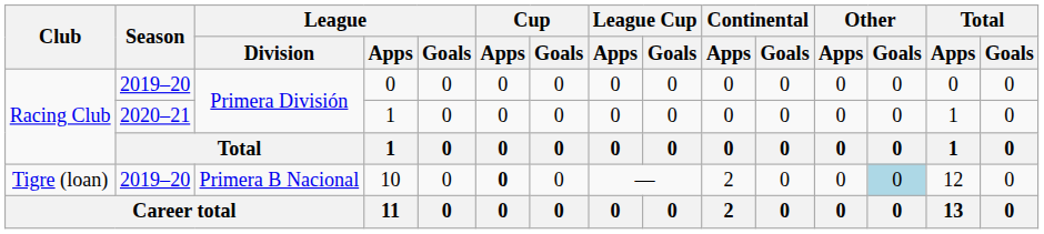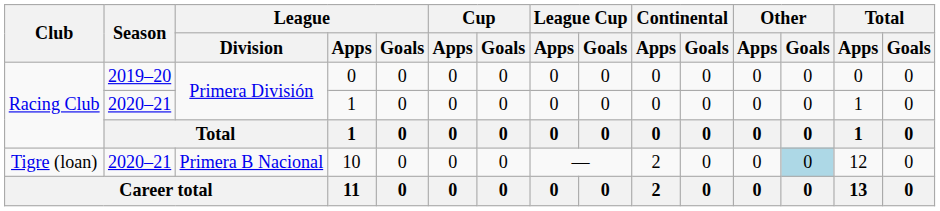 <table class="wikitable" style="text-align:center">
 <tr>
 <th rowspan="2">Club</th>
 <th rowspan="2">Season</th>
 <th colspan="3">League</th>
 <th colspan="2">Cup</th>
 <th colspan="2">League Cup</th>
 <th colspan="2">Continental</th>
 <th colspan="2">Other</th>
 <th colspan="2">Total</th>
 </tr>
 <tr>
 <th>Division</th>
 <th>Apps</th>
 <th>Goals</th>
 <th>Apps</th>
 <th>Goals</th>
 <th>Apps</th>
 <th>Goals</th>
 <th>Apps</th>
 <th>Goals</th>
 <th>Apps</th>
 <th>Goals</th>
 <th>Apps</th>
 <th>Goals</th>
 </tr>
 <tr>
 <td rowspan="3"><a href='#'>Racing Club</a></td>
 <td><a href='#'>2019–20</a></td>
 <td rowspan="2"><a href='#'>Primera División</a></td>
 <td>0</td>
 <td>0</td>
 <td>0</td>
 <td>0</td>
 <td>0</td>
 <td>0</td>
 <td>0</td>
 <td>0</td>
 <td>0</td>
 <td>0</td>
 <td>0</td>
 <td>0</td>
 </tr>
 <tr>
 <td><a href='#'>2020–21</a></td>
 <td>1</td>
 <td>0</td>
 <td>0</td>
 <td>0</td>
 <td>0</td>
 <td>0</td>
 <td>0</td>
 <td>0</td>
 <td>0</td>
 <td>0</td>
 <td>1</td>
 <td>0</td>
 </tr>
 <tr>
 <th colspan="2">Total</th>
 <th>1</th>
 <th>0</th>
 <th>0</th>
 <th>0</th>
 <th>0</th>
 <th>0</th>
 <th>0</th>
 <th>0</th>
 <th>0</th>
 <th>0</th>
 <th>1</th>
 <th>0</th>
 </tr>
 <tr>
 <td rowspan="1"><a href='#'>Tigre</a> (loan)</td>
-<td><a href='#'>2019–20</a></td>
+<td><a href='#'>2020–21</a></td>
 <td rowspan="1"><a href='#'>Primera B Nacional</a></td>
 <td>10</td>
 <td>0</td>
-<td><strong>0</strong></td>
+<td>0</td>
 <td>0</td>
 <td colspan="2">—</td>
 <td>2</td>
 <td>0</td>
 <td>0</td>
 <td style="background: lightblue;">0</td>
 <td>12</td>
 <td>0</td>
 </tr>
 <tr>
 <th colspan="3">Career total</th>
 <th>11</th>
 <th>0</th>
 <th>0</th>
 <th>0</th>
 <th>0</th>
 <th>0</th>
 <th>2</th>
 <th>0</th>
 <th>0</th>
 <th>0</th>
 <th>13</th>
 <th>0</th>
 </tr>
 </table>
